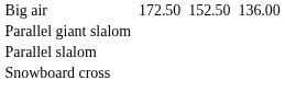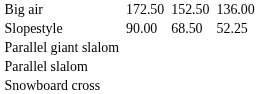 <table>
 <tr>
 <td>Big air<br></td>
 <td></td>
 <td>172.50</td>
 <td></td>
 <td>152.50</td>
 <td></td>
 <td>136.00</td>
+</tr>
+<tr>
+<td>Slopestyle<br></td>
+<td></td>
+<td>90.00</td>
+<td></td>
+<td>68.50</td>
+<td></td>
+<td>52.25</td>
 </tr>
 <tr>
 <td>Parallel giant slalom<br></td>
 <td colspan=2></td>
 <td colspan=2></td>
 <td colspan=2></td>
 </tr>
 <tr>
 <td>Parallel slalom<br></td>
 <td colspan=2></td>
 <td colspan=2></td>
 <td colspan=2></td>
 </tr>
 <tr>
 <td>Snowboard cross<br></td>
 <td colspan=2></td>
 <td colspan=2></td>
 <td colspan=2></td>
 </tr>
 </table>
